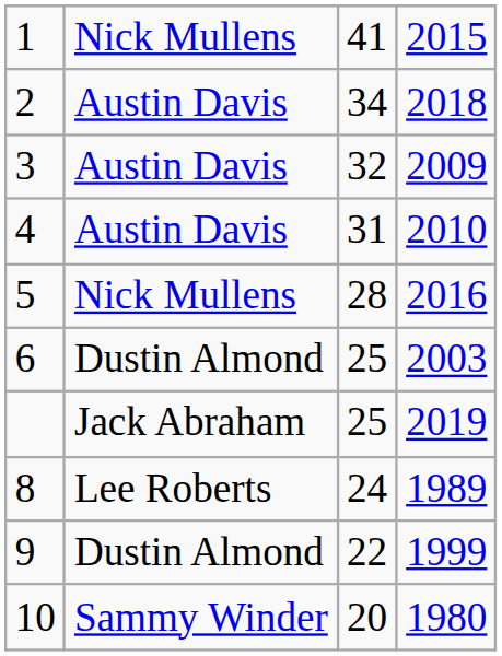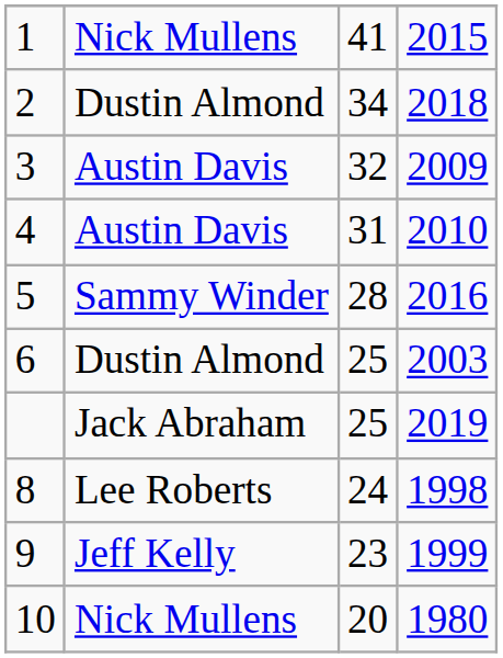 <table class="wikitable">
 <tr>
 </tr>
 <tr>
 <td>1</td>
 <td><a href='#'>Nick Mullens</a></td>
 <td><abbr>41</abbr></td>
 <td><a href='#'>2015</a></td>
 </tr>
 <tr>
 <td>2</td>
-<td><a href='#'>Austin Davis</a></td>
+<td>Dustin Almond</td>
 <td><abbr>34</abbr></td>
 <td><a href='#'>2018</a></td>
 </tr>
 <tr>
 <td>3</td>
 <td><a href='#'>Austin Davis</a></td>
 <td><abbr>32</abbr></td>
 <td><a href='#'>2009</a></td>
 </tr>
 <tr>
 <td>4</td>
 <td><a href='#'>Austin Davis</a></td>
 <td><abbr>31</abbr></td>
 <td><a href='#'>2010</a></td>
 </tr>
 <tr>
 <td>5</td>
-<td><a href='#'>Nick Mullens</a></td>
+<td><a href='#'>Sammy Winder</a></td>
 <td><abbr>28</abbr></td>
 <td><a href='#'>2016</a></td>
 </tr>
 <tr>
 <td>6</td>
 <td>Dustin Almond</td>
 <td><abbr>25</abbr></td>
 <td><a href='#'>2003</a></td>
 </tr>
 <tr>
 <td></td>
 <td>Jack Abraham</td>
 <td><abbr>25</abbr></td>
 <td><a href='#'>2019</a></td>
 </tr>
 <tr>
 <td>8</td>
 <td>Lee Roberts</td>
 <td><abbr>24</abbr></td>
-<td><a href='#'>1989</a></td>
+<td><a href='#'>1998</a></td>
 </tr>
 <tr>
 <td>9</td>
-<td>Dustin Almond</td>
-<td><abbr>22</abbr></td>
+<td><a href='#'>Jeff Kelly</a></td>
+<td><abbr>23</abbr></td>
 <td><a href='#'>1999</a></td>
 </tr>
 <tr>
 <td>10</td>
-<td><a href='#'>Sammy Winder</a></td>
+<td><a href='#'>Nick Mullens</a></td>
 <td><abbr>20</abbr></td>
 <td><a href='#'>1980</a></td>
 </tr>
 </table>
